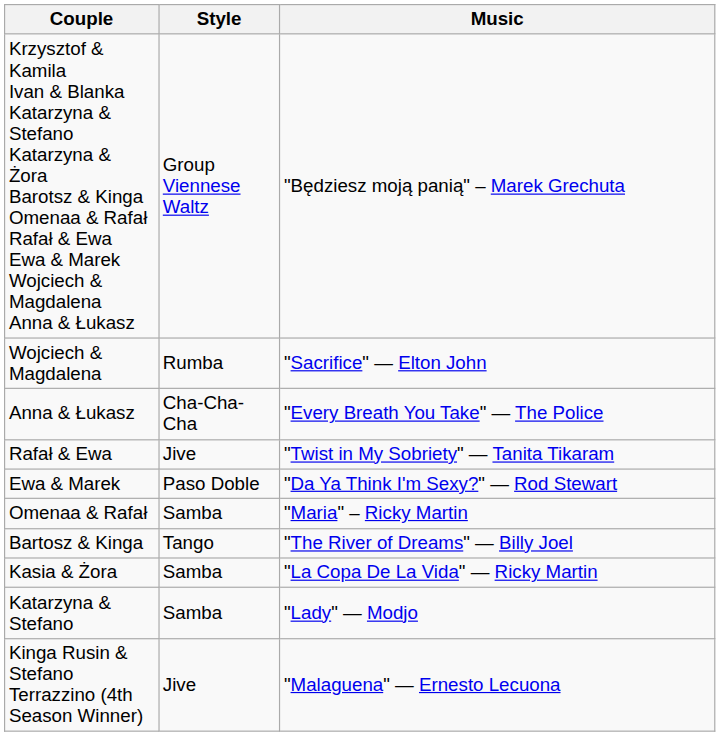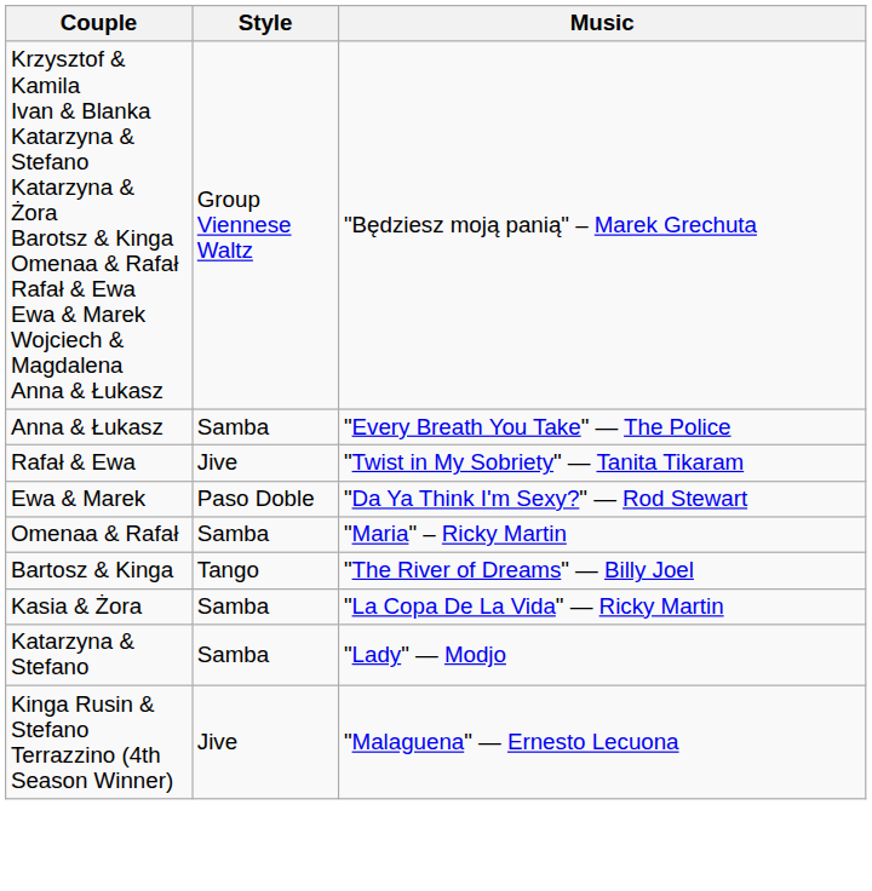 <table class="wikitable">
 <tr>
 <th width="130">Couple</th>
 <th width="100">Style</th>
 <th width="400">Music</th>
 </tr>
 <tr>
 <td>Krzysztof & Kamila <br> Ivan & Blanka <br> Katarzyna & Stefano <br> Katarzyna & Żora <br> Barotsz & Kinga <br> Omenaa & Rafał <br> Rafał & Ewa <br> Ewa & Marek <br> Wojciech & Magdalena <br> Anna & Łukasz</td>
 <td>Group <a href='#'>Viennese Waltz</a></td>
 <td>"Będziesz moją panią" – <a href='#'>Marek Grechuta</a></td>
 </tr>
 <tr>
-<td>Wojciech & Magdalena</td>
-<td>Rumba</td>
-<td>"<a href='#'>Sacrifice</a>" — <a href='#'>Elton John</a></td>
-</tr>
-<tr>
 <td>Anna & Łukasz</td>
-<td>Cha-Cha-Cha</td>
+<td>Samba</td>
 <td>"<a href='#'>Every Breath You Take</a>" — <a href='#'>The Police</a></td>
 </tr>
 <tr>
 <td>Rafał & Ewa</td>
 <td>Jive</td>
 <td>"<a href='#'>Twist in My Sobriety</a>" — <a href='#'>Tanita Tikaram</a></td>
 </tr>
 <tr>
 <td>Ewa & Marek</td>
 <td>Paso Doble</td>
 <td>"<a href='#'>Da Ya Think I'm Sexy?</a>" — <a href='#'>Rod Stewart</a></td>
 </tr>
 <tr>
 <td>Omenaa & Rafał</td>
 <td>Samba</td>
 <td>"<a href='#'>Maria</a>" – <a href='#'>Ricky Martin</a></td>
 </tr>
 <tr>
 <td>Bartosz & Kinga</td>
 <td>Tango</td>
 <td>"<a href='#'>The River of Dreams</a>" — <a href='#'>Billy Joel</a></td>
 </tr>
 <tr>
 <td>Kasia & Żora</td>
 <td>Samba</td>
 <td>"<a href='#'>La Copa De La Vida</a>" — <a href='#'>Ricky Martin</a></td>
 </tr>
 <tr>
 <td>Katarzyna & Stefano</td>
 <td>Samba</td>
 <td>"<a href='#'>Lady</a>" — <a href='#'>Modjo</a></td>
 </tr>
 <tr>
 <td>Kinga Rusin & Stefano Terrazzino (4th Season Winner)</td>
 <td>Jive</td>
 <td>"<a href='#'>Malaguena</a>" — <a href='#'>Ernesto Lecuona</a></td>
 </tr>
 </table>
